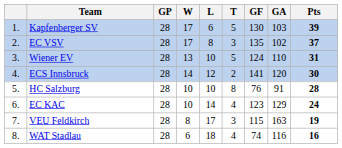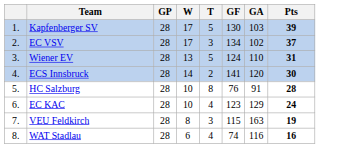 <table class="wikitable">
 <tr>
 <th width="30"></th>
 <th width="200">Team</th>
 <th width="30">GP</th>
 <th width="30">W</th>
-<th width="30">L</th>
 <th width="30">T</th>
 <th width="30">GF</th>
 <th width="30">GA</th>
 <th width="70">Pts</th>
 </tr>
 <tr bgcolor="#BCD2EE" align="center">
 <td>1.</td>
 <td align="left"><a href='#'>Kapfenberger SV</a></td>
 <td>28</td>
 <td>17</td>
-<td>6</td>
 <td>5</td>
 <td>130</td>
 <td>103</td>
 <td><strong>39</strong></td>
 </tr>
 <tr bgcolor="#BCD2EE" align="center">
 <td>2.</td>
 <td align="left"><a href='#'>EC VSV</a></td>
 <td>28</td>
 <td>17</td>
-<td>8</td>
 <td>3</td>
-<td>135</td>
+<td>134</td>
 <td>102</td>
 <td><strong>37</strong></td>
 </tr>
 <tr bgcolor="#BCD2EE" align="center">
 <td>3.</td>
 <td align="left"><a href='#'>Wiener EV</a></td>
 <td>28</td>
 <td>13</td>
-<td>10</td>
 <td>5</td>
 <td>124</td>
 <td>110</td>
 <td><strong>31</strong></td>
 </tr>
 <tr bgcolor="#BCD2EE" align="center">
 <td>4.</td>
 <td align="left"><a href='#'>ECS Innsbruck</a></td>
 <td>28</td>
 <td>14</td>
-<td>12</td>
 <td>2</td>
 <td>141</td>
 <td>120</td>
 <td><strong>30</strong></td>
 </tr>
 <tr bgcolor="#FFFFFF" align="center">
 <td>5.</td>
 <td align="left"><a href='#'>HC Salzburg</a></td>
 <td>28</td>
-<td>10</td>
 <td>10</td>
 <td>8</td>
 <td>76</td>
 <td>91</td>
 <td><strong>28</strong></td>
 </tr>
 <tr bgcolor="#FFFFFF" align="center">
 <td>6.</td>
 <td align="left"><a href='#'>EC KAC</a></td>
 <td>28</td>
 <td>10</td>
-<td>14</td>
 <td>4</td>
 <td>123</td>
 <td>129</td>
 <td><strong>24</strong></td>
 </tr>
 <tr bgcolor="#FFFFFF" align="center">
 <td>7.</td>
 <td align="left"><a href='#'>VEU Feldkirch</a></td>
 <td>28</td>
 <td>8</td>
-<td>17</td>
 <td>3</td>
 <td>115</td>
 <td>163</td>
 <td><strong>19</strong></td>
 </tr>
 <tr bgcolor="#FFFFFF" align="center">
 <td>8.</td>
 <td align="left"><a href='#'>WAT Stadlau</a></td>
 <td>28</td>
 <td>6</td>
-<td>18</td>
 <td>4</td>
 <td>74</td>
 <td>116</td>
 <td><strong>16</strong></td>
 </tr>
 </table>
